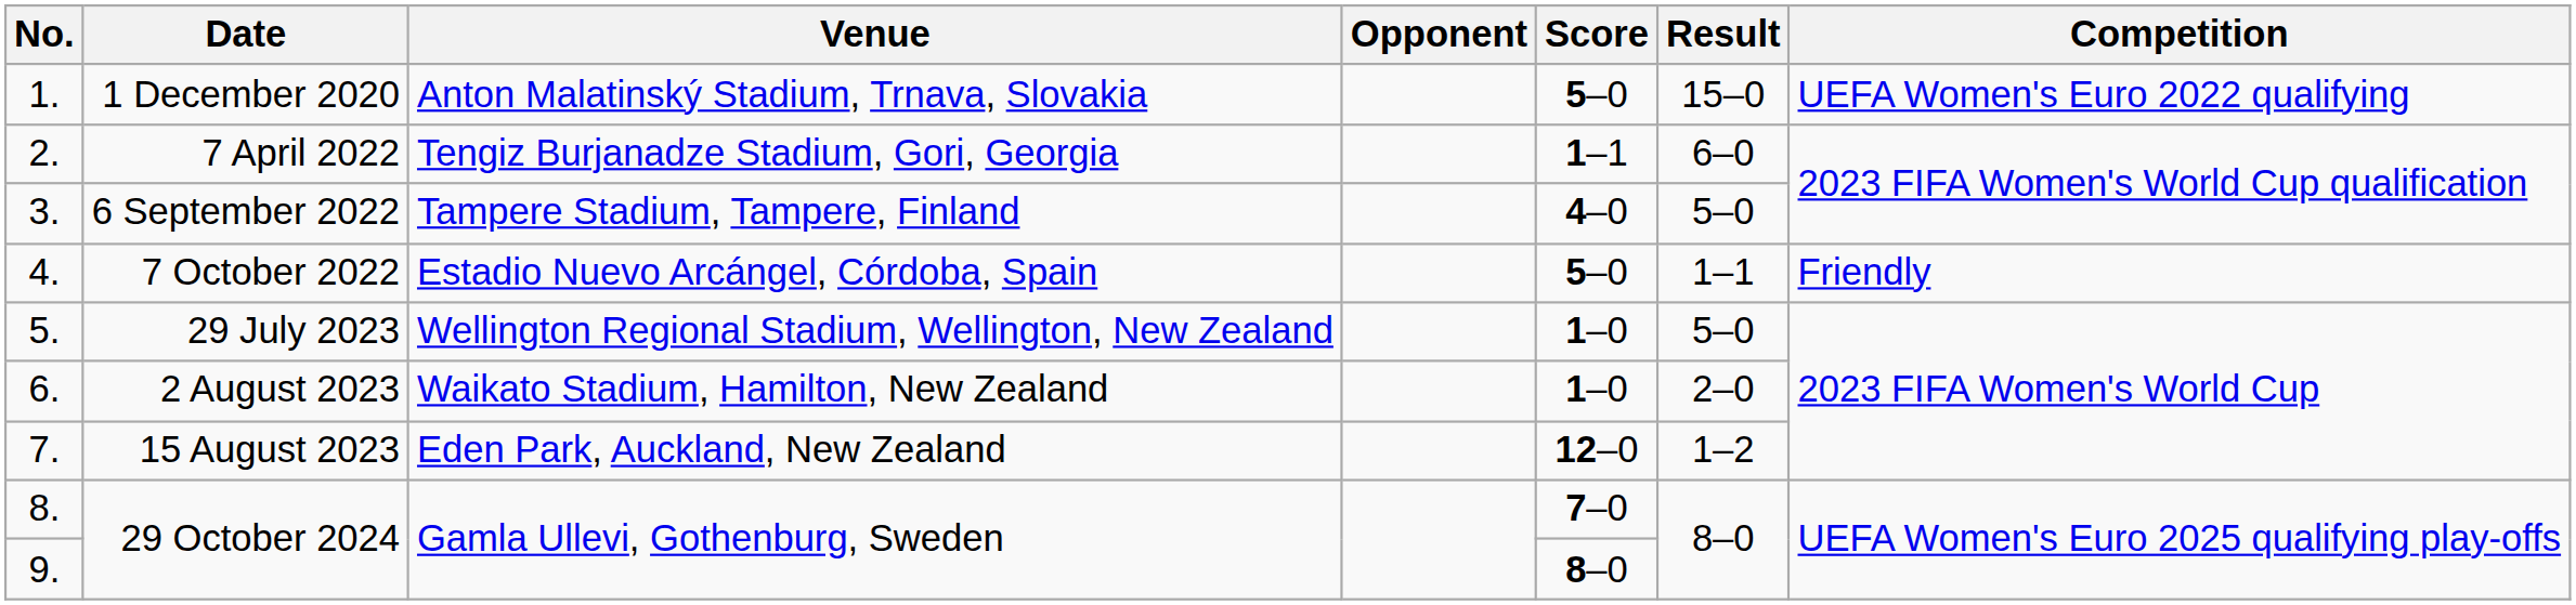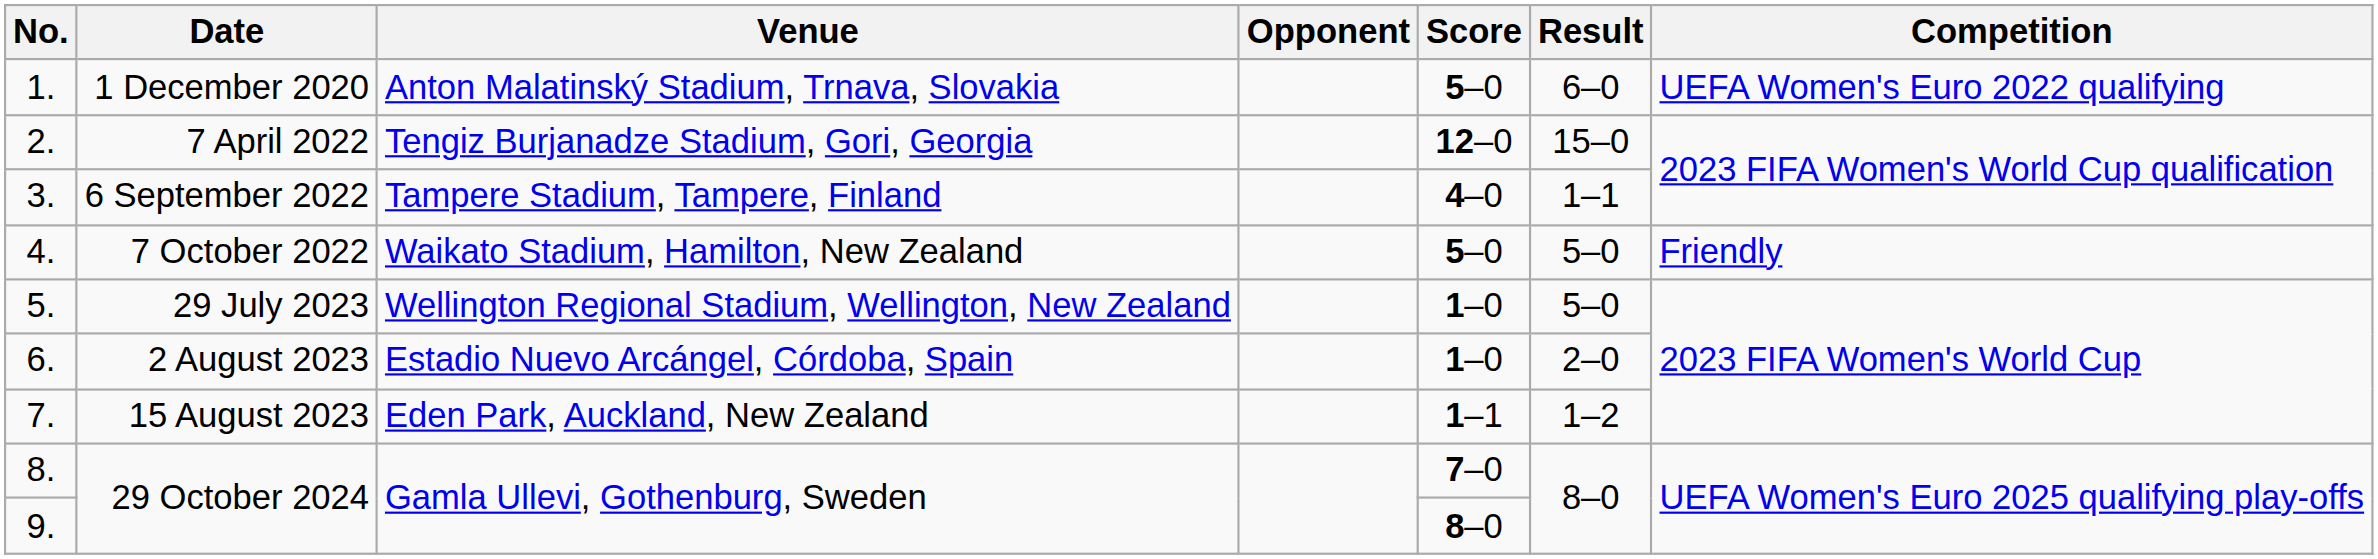 <table class="wikitable">
 <tr>
 <th>No.</th>
 <th>Date</th>
 <th>Venue</th>
 <th>Opponent</th>
 <th>Score</th>
 <th>Result</th>
 <th>Competition</th>
 </tr>
 <tr>
 <td align=center>1.</td>
 <td align=right>1 December 2020</td>
 <td><a href='#'>Anton Malatinský Stadium</a>, <a href='#'>Trnava</a>, <a href='#'>Slovakia</a></td>
 <td></td>
 <td align=center><strong>5</strong>–0</td>
-<td align=center>15–0</td>
+<td align=center>6–0</td>
 <td><a href='#'>UEFA Women's Euro 2022 qualifying</a></td>
 </tr>
 <tr>
 <td align=center>2.</td>
 <td align=right>7 April 2022</td>
 <td><a href='#'>Tengiz Burjanadze Stadium</a>, <a href='#'>Gori</a>, <a href='#'>Georgia</a></td>
 <td></td>
-<td align=center><strong>1</strong>–1</td>
-<td align=center>6–0</td>
+<td align=center><strong>12</strong>–0</td>
+<td align=center>15–0</td>
 <td rowspan=2><a href='#'>2023 FIFA Women's World Cup qualification</a></td>
 </tr>
 <tr>
 <td align=center>3.</td>
 <td align=right>6 September 2022</td>
 <td><a href='#'>Tampere Stadium</a>, <a href='#'>Tampere</a>, <a href='#'>Finland</a></td>
 <td></td>
 <td align=center><strong>4</strong>–0</td>
-<td align=center>5–0</td>
+<td align=center>1–1</td>
 </tr>
 <tr>
 <td align=center>4.</td>
 <td align=right>7 October 2022</td>
-<td><a href='#'>Estadio Nuevo Arcángel</a>, <a href='#'>Córdoba</a>, <a href='#'>Spain</a></td>
+<td><a href='#'>Waikato Stadium</a>, <a href='#'>Hamilton</a>, New Zealand</td>
 <td></td>
 <td align=center><strong>5</strong>–0</td>
-<td align=center>1–1</td>
+<td align=center>5–0</td>
 <td><a href='#'>Friendly</a></td>
 </tr>
 <tr>
 <td align=center>5.</td>
 <td align=right>29 July 2023</td>
 <td><a href='#'>Wellington Regional Stadium</a>, <a href='#'>Wellington</a>, <a href='#'>New Zealand</a></td>
 <td></td>
 <td align=center><strong>1</strong>–0</td>
 <td align=center>5–0</td>
 <td rowspan=3><a href='#'>2023 FIFA Women's World Cup</a></td>
 </tr>
 <tr>
 <td align=center>6.</td>
 <td align=right>2 August 2023</td>
-<td><a href='#'>Waikato Stadium</a>, <a href='#'>Hamilton</a>, New Zealand</td>
+<td><a href='#'>Estadio Nuevo Arcángel</a>, <a href='#'>Córdoba</a>, <a href='#'>Spain</a></td>
 <td></td>
 <td align=center><strong>1</strong>–0</td>
 <td align=center>2–0</td>
 </tr>
 <tr>
 <td align=center>7.</td>
 <td align=right>15 August 2023</td>
 <td><a href='#'>Eden Park</a>, <a href='#'>Auckland</a>, New Zealand</td>
 <td></td>
-<td align=center><strong>12</strong>–0</td>
+<td align=center><strong>1</strong>–1</td>
 <td align=center>1–2</td>
 </tr>
 <tr>
 <td align=center>8.</td>
 <td align=right rowspan=2>29 October 2024</td>
 <td rowspan=2><a href='#'>Gamla Ullevi</a>, <a href='#'>Gothenburg</a>, Sweden</td>
 <td rowspan=2></td>
 <td align=center><strong>7</strong>–0</td>
 <td align=center rowspan=2>8–0</td>
 <td rowspan=2><a href='#'>UEFA Women's Euro 2025 qualifying play-offs</a></td>
 </tr>
 <tr>
 <td align=center>9.</td>
 <td align=center><strong>8</strong>–0</td>
 </tr>
 </table>
